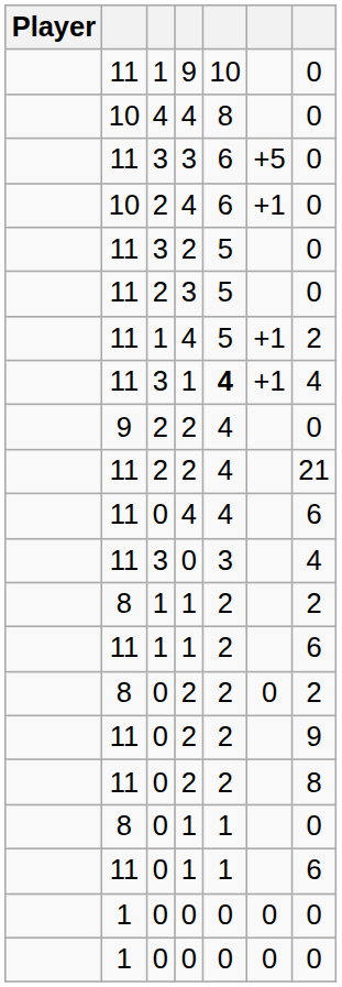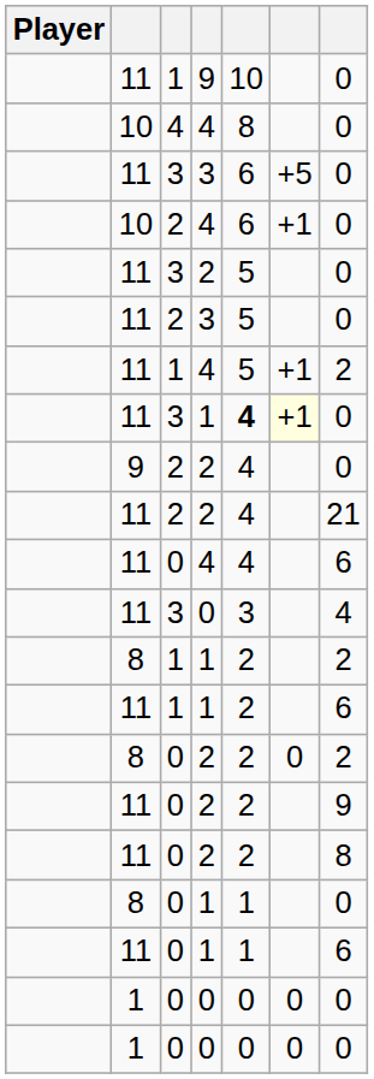 <table class="wikitable sortable" style="text-align:center;">
 <tr>
 <th>Player</th>
 <th></th>
 <th></th>
 <th></th>
 <th></th>
 <th data-sort-type="number"></th>
 <th></th>
 </tr>
 <tr>
 <td></td>
 <td>11</td>
 <td>1</td>
 <td>9</td>
 <td>10</td>
 <td></td>
 <td>0</td>
 </tr>
 <tr>
 <td></td>
 <td>10</td>
 <td>4</td>
 <td>4</td>
 <td>8</td>
 <td></td>
 <td>0</td>
 </tr>
 <tr>
 <td></td>
 <td>11</td>
 <td>3</td>
 <td>3</td>
 <td>6</td>
 <td>+5</td>
 <td>0</td>
 </tr>
 <tr>
 <td></td>
 <td>10</td>
 <td>2</td>
 <td>4</td>
 <td>6</td>
 <td>+1</td>
 <td>0</td>
 </tr>
 <tr>
 <td></td>
 <td>11</td>
 <td>3</td>
 <td>2</td>
 <td>5</td>
 <td></td>
 <td>0</td>
 </tr>
 <tr>
 <td></td>
 <td>11</td>
 <td>2</td>
 <td>3</td>
 <td>5</td>
 <td></td>
 <td>0</td>
 </tr>
 <tr>
 <td></td>
 <td>11</td>
 <td>1</td>
 <td>4</td>
 <td>5</td>
 <td>+1</td>
 <td>2</td>
 </tr>
 <tr>
 <td></td>
 <td>11</td>
 <td>3</td>
 <td>1</td>
 <td><strong>4</strong></td>
-<td>+1</td>
-<td>4</td>
+<td style="background: lightyellow;">+1</td>
+<td>0</td>
 </tr>
 <tr>
 <td></td>
 <td>9</td>
 <td>2</td>
 <td>2</td>
 <td>4</td>
 <td></td>
 <td>0</td>
 </tr>
 <tr>
 <td></td>
 <td>11</td>
 <td>2</td>
 <td>2</td>
 <td>4</td>
 <td></td>
 <td>21</td>
 </tr>
 <tr>
 <td></td>
 <td>11</td>
 <td>0</td>
 <td>4</td>
 <td>4</td>
 <td></td>
 <td>6</td>
 </tr>
 <tr>
 <td></td>
 <td>11</td>
 <td>3</td>
 <td>0</td>
 <td>3</td>
 <td></td>
 <td>4</td>
 </tr>
 <tr>
 <td></td>
 <td>8</td>
 <td>1</td>
 <td>1</td>
 <td>2</td>
 <td></td>
 <td>2</td>
 </tr>
 <tr>
 <td></td>
 <td>11</td>
 <td>1</td>
 <td>1</td>
 <td>2</td>
 <td></td>
 <td>6</td>
 </tr>
 <tr>
 <td></td>
 <td>8</td>
 <td>0</td>
 <td>2</td>
 <td>2</td>
 <td>0</td>
 <td>2</td>
 </tr>
 <tr>
 <td></td>
 <td>11</td>
 <td>0</td>
 <td>2</td>
 <td>2</td>
 <td></td>
 <td>9</td>
 </tr>
 <tr>
 <td></td>
 <td>11</td>
 <td>0</td>
 <td>2</td>
 <td>2</td>
 <td></td>
 <td>8</td>
 </tr>
 <tr>
 <td></td>
 <td>8</td>
 <td>0</td>
 <td>1</td>
 <td>1</td>
 <td></td>
 <td>0</td>
 </tr>
 <tr>
 <td></td>
 <td>11</td>
 <td>0</td>
 <td>1</td>
 <td>1</td>
 <td></td>
 <td>6</td>
 </tr>
 <tr>
 <td></td>
 <td>1</td>
 <td>0</td>
 <td>0</td>
 <td>0</td>
 <td>0</td>
 <td>0</td>
 </tr>
 <tr>
 <td></td>
 <td>1</td>
 <td>0</td>
 <td>0</td>
 <td>0</td>
 <td>0</td>
 <td>0</td>
 </tr>
 </table>
